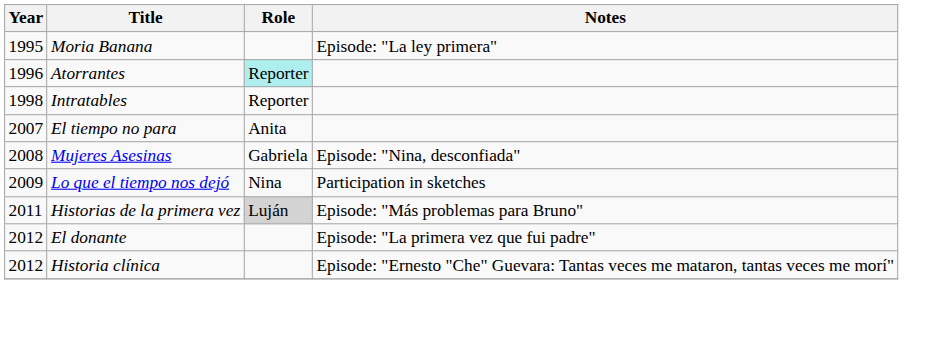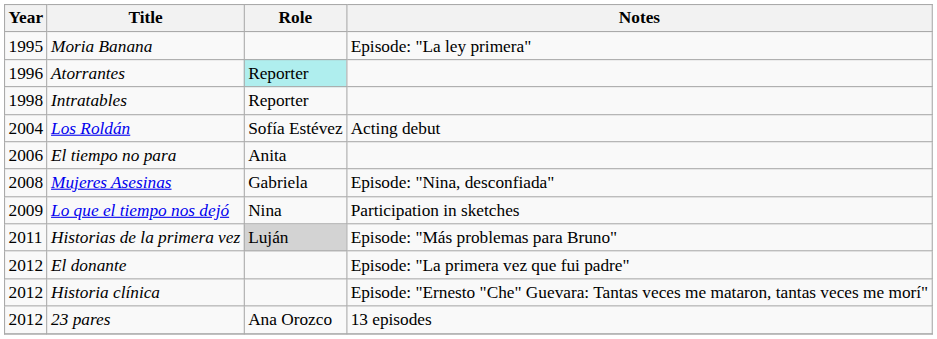 <table class="wikitable sortable">
 <tr>
 <th>Year</th>
 <th>Title</th>
 <th>Role</th>
 <th class="unsortable">Notes</th>
 </tr>
 <tr>
 <td>1995</td>
 <td><em>Moria Banana</em></td>
 <td></td>
 <td>Episode: "La ley primera"</td>
 </tr>
 <tr>
 <td>1996</td>
 <td><em>Atorrantes</em></td>
 <td style="background: paleturquoise;">Reporter</td>
 <td></td>
 </tr>
 <tr>
 <td>1998</td>
 <td><em>Intratables</em></td>
 <td>Reporter</td>
 <td></td>
 </tr>
 <tr>
-<td>2007</td>
+<td>2004</td>
+<td><em><a href='#'>Los Roldán</a></em></td>
+<td>Sofía Estévez</td>
+<td>Acting debut</td>
+</tr>
+<tr>
+<td>2006</td>
 <td><em>El tiempo no para</em></td>
 <td>Anita</td>
 <td></td>
 </tr>
 <tr>
 <td>2008</td>
 <td><em><a href='#'>Mujeres Asesinas</a></em></td>
 <td>Gabriela</td>
 <td>Episode: "Nina, desconfiada"</td>
 </tr>
 <tr>
 <td>2009</td>
 <td><em><a href='#'>Lo que el tiempo nos dejó</a></em></td>
 <td>Nina</td>
 <td>Participation in sketches</td>
 </tr>
 <tr>
 <td>2011</td>
 <td><em>Historias de la primera vez</em></td>
 <td style="background: lightgrey;">Luján</td>
 <td>Episode: "Más problemas para Bruno"</td>
 </tr>
 <tr>
 <td>2012</td>
 <td><em>El donante</em></td>
 <td></td>
 <td>Episode: "La primera vez que fui padre"</td>
 </tr>
 <tr>
 <td>2012</td>
 <td><em>Historia clínica</em></td>
 <td></td>
 <td>Episode: "Ernesto "Che" Guevara: Tantas veces me mataron, tantas veces me morí"</td>
 </tr>
 <tr>
+<td>2012</td>
+<td><em>23 pares</em></td>
+<td>Ana Orozco</td>
+<td>13 episodes</td>
+</tr>
+<tr>
 </tr>
 </table>
